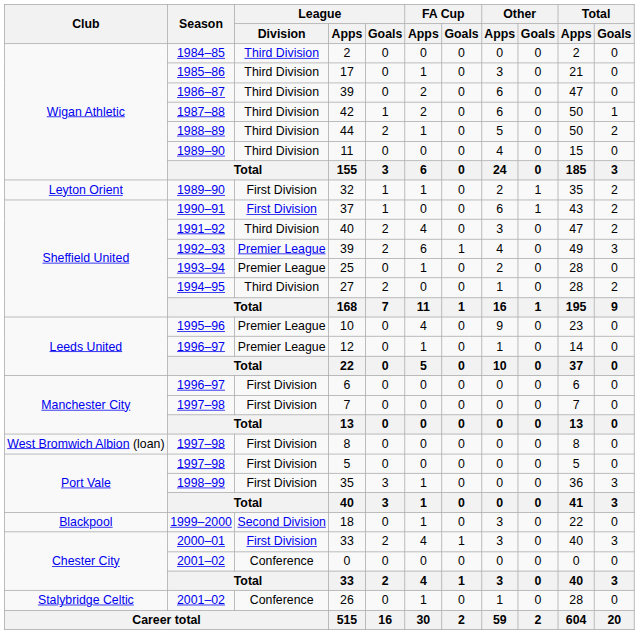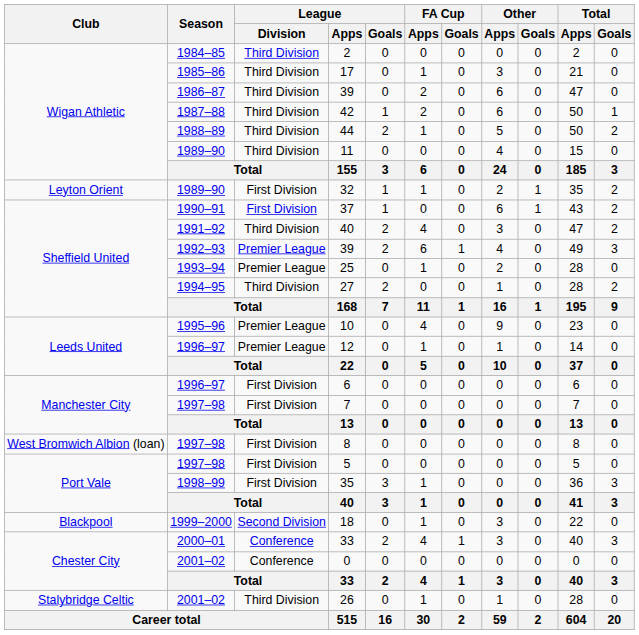 <table class="wikitable" style="text-align: center;">
 <tr>
 <th rowspan="2">Club</th>
 <th rowspan="2">Season</th>
 <th colspan="3">League</th>
 <th colspan="2">FA Cup</th>
 <th colspan="2">Other</th>
 <th colspan="2">Total</th>
 </tr>
 <tr>
 <th>Division</th>
 <th>Apps</th>
 <th>Goals</th>
 <th>Apps</th>
 <th>Goals</th>
 <th>Apps</th>
 <th>Goals</th>
 <th>Apps</th>
 <th>Goals</th>
 </tr>
 <tr>
 <td rowspan="7"><a href='#'>Wigan Athletic</a></td>
 <td><a href='#'>1984–85</a></td>
 <td><a href='#'>Third Division</a></td>
 <td>2</td>
 <td>0</td>
 <td>0</td>
 <td>0</td>
 <td>0</td>
 <td>0</td>
 <td>2</td>
 <td>0</td>
 </tr>
 <tr>
 <td><a href='#'>1985–86</a></td>
 <td>Third Division</td>
 <td>17</td>
 <td>0</td>
 <td>1</td>
 <td>0</td>
 <td>3</td>
 <td>0</td>
 <td>21</td>
 <td>0</td>
 </tr>
 <tr>
 <td><a href='#'>1986–87</a></td>
 <td>Third Division</td>
 <td>39</td>
 <td>0</td>
 <td>2</td>
 <td>0</td>
 <td>6</td>
 <td>0</td>
 <td>47</td>
 <td>0</td>
 </tr>
 <tr>
 <td><a href='#'>1987–88</a></td>
 <td>Third Division</td>
 <td>42</td>
 <td>1</td>
 <td>2</td>
 <td>0</td>
 <td>6</td>
 <td>0</td>
 <td>50</td>
 <td>1</td>
 </tr>
 <tr>
 <td><a href='#'>1988–89</a></td>
 <td>Third Division</td>
 <td>44</td>
 <td>2</td>
 <td>1</td>
 <td>0</td>
 <td>5</td>
 <td>0</td>
 <td>50</td>
 <td>2</td>
 </tr>
 <tr>
 <td><a href='#'>1989–90</a></td>
 <td>Third Division</td>
 <td>11</td>
 <td>0</td>
 <td>0</td>
 <td>0</td>
 <td>4</td>
 <td>0</td>
 <td>15</td>
 <td>0</td>
 </tr>
 <tr>
 <th colspan="2">Total</th>
 <th>155</th>
 <th>3</th>
 <th>6</th>
 <th>0</th>
 <th>24</th>
 <th>0</th>
 <th>185</th>
 <th>3</th>
 </tr>
 <tr>
 <td><a href='#'>Leyton Orient</a></td>
 <td><a href='#'>1989–90</a></td>
 <td>First Division</td>
 <td>32</td>
 <td>1</td>
 <td>1</td>
 <td>0</td>
 <td>2</td>
 <td>1</td>
 <td>35</td>
 <td>2</td>
 </tr>
 <tr>
 <td rowspan="6"><a href='#'>Sheffield United</a></td>
 <td><a href='#'>1990–91</a></td>
 <td><a href='#'>First Division</a></td>
 <td>37</td>
 <td>1</td>
 <td>0</td>
 <td>0</td>
 <td>6</td>
 <td>1</td>
 <td>43</td>
 <td>2</td>
 </tr>
 <tr>
 <td><a href='#'>1991–92</a></td>
 <td>Third Division</td>
 <td>40</td>
 <td>2</td>
 <td>4</td>
 <td>0</td>
 <td>3</td>
 <td>0</td>
 <td>47</td>
 <td>2</td>
 </tr>
 <tr>
 <td><a href='#'>1992–93</a></td>
 <td><a href='#'>Premier League</a></td>
 <td>39</td>
 <td>2</td>
 <td>6</td>
 <td>1</td>
 <td>4</td>
 <td>0</td>
 <td>49</td>
 <td>3</td>
 </tr>
 <tr>
 <td><a href='#'>1993–94</a></td>
 <td>Premier League</td>
 <td>25</td>
 <td>0</td>
 <td>1</td>
 <td>0</td>
 <td>2</td>
 <td>0</td>
 <td>28</td>
 <td>0</td>
 </tr>
 <tr>
 <td><a href='#'>1994–95</a></td>
 <td>Third Division</td>
 <td>27</td>
 <td>2</td>
 <td>0</td>
 <td>0</td>
 <td>1</td>
 <td>0</td>
 <td>28</td>
 <td>2</td>
 </tr>
 <tr>
 <th colspan="2">Total</th>
 <th>168</th>
 <th>7</th>
 <th>11</th>
 <th>1</th>
 <th>16</th>
 <th>1</th>
 <th>195</th>
 <th>9</th>
 </tr>
 <tr>
 <td rowspan="3"><a href='#'>Leeds United</a></td>
 <td><a href='#'>1995–96</a></td>
 <td>Premier League</td>
 <td>10</td>
 <td>0</td>
 <td>4</td>
 <td>0</td>
 <td>9</td>
 <td>0</td>
 <td>23</td>
 <td>0</td>
 </tr>
 <tr>
 <td><a href='#'>1996–97</a></td>
 <td>Premier League</td>
 <td>12</td>
 <td>0</td>
 <td>1</td>
 <td>0</td>
 <td>1</td>
 <td>0</td>
 <td>14</td>
 <td>0</td>
 </tr>
 <tr>
 <th colspan="2">Total</th>
 <th>22</th>
 <th>0</th>
 <th>5</th>
 <th>0</th>
 <th>10</th>
 <th>0</th>
 <th>37</th>
 <th>0</th>
 </tr>
 <tr>
 <td rowspan="3"><a href='#'>Manchester City</a></td>
 <td><a href='#'>1996–97</a></td>
 <td>First Division</td>
 <td>6</td>
 <td>0</td>
 <td>0</td>
 <td>0</td>
 <td>0</td>
 <td>0</td>
 <td>6</td>
 <td>0</td>
 </tr>
 <tr>
 <td><a href='#'>1997–98</a></td>
 <td>First Division</td>
 <td>7</td>
 <td>0</td>
 <td>0</td>
 <td>0</td>
 <td>0</td>
 <td>0</td>
 <td>7</td>
 <td>0</td>
 </tr>
 <tr>
 <th colspan="2">Total</th>
 <th>13</th>
 <th>0</th>
 <th>0</th>
 <th>0</th>
 <th>0</th>
 <th>0</th>
 <th>13</th>
 <th>0</th>
 </tr>
 <tr>
 <td><a href='#'>West Bromwich Albion</a> (loan)</td>
 <td><a href='#'>1997–98</a></td>
 <td>First Division</td>
 <td>8</td>
 <td>0</td>
 <td>0</td>
 <td>0</td>
 <td>0</td>
 <td>0</td>
 <td>8</td>
 <td>0</td>
 </tr>
 <tr>
 <td rowspan="3"><a href='#'>Port Vale</a></td>
 <td><a href='#'>1997–98</a></td>
 <td>First Division</td>
 <td>5</td>
 <td>0</td>
 <td>0</td>
 <td>0</td>
 <td>0</td>
 <td>0</td>
 <td>5</td>
 <td>0</td>
 </tr>
 <tr>
 <td><a href='#'>1998–99</a></td>
 <td>First Division</td>
 <td>35</td>
 <td>3</td>
 <td>1</td>
 <td>0</td>
 <td>0</td>
 <td>0</td>
 <td>36</td>
 <td>3</td>
 </tr>
 <tr>
 <th colspan="2">Total</th>
 <th>40</th>
 <th>3</th>
 <th>1</th>
 <th>0</th>
 <th>0</th>
 <th>0</th>
 <th>41</th>
 <th>3</th>
 </tr>
 <tr>
 <td><a href='#'>Blackpool</a></td>
 <td><a href='#'>1999–2000</a></td>
 <td><a href='#'>Second Division</a></td>
 <td>18</td>
 <td>0</td>
 <td>1</td>
 <td>0</td>
 <td>3</td>
 <td>0</td>
 <td>22</td>
 <td>0</td>
 </tr>
 <tr>
 <td rowspan="3"><a href='#'>Chester City</a></td>
 <td><a href='#'>2000–01</a></td>
-<td><a href='#'>First Division</a></td>
+<td><a href='#'>Conference</a></td>
 <td>33</td>
 <td>2</td>
 <td>4</td>
 <td>1</td>
 <td>3</td>
 <td>0</td>
 <td>40</td>
 <td>3</td>
 </tr>
 <tr>
 <td><a href='#'>2001–02</a></td>
 <td>Conference</td>
 <td>0</td>
 <td>0</td>
 <td>0</td>
 <td>0</td>
 <td>0</td>
 <td>0</td>
 <td>0</td>
 <td>0</td>
 </tr>
 <tr>
 <th colspan="2">Total</th>
 <th>33</th>
 <th>2</th>
 <th>4</th>
 <th>1</th>
 <th>3</th>
 <th>0</th>
 <th>40</th>
 <th>3</th>
 </tr>
 <tr>
 <td><a href='#'>Stalybridge Celtic</a></td>
 <td><a href='#'>2001–02</a></td>
-<td>Conference</td>
+<td>Third Division</td>
 <td>26</td>
 <td>0</td>
 <td>1</td>
 <td>0</td>
 <td>1</td>
 <td>0</td>
 <td>28</td>
 <td>0</td>
 </tr>
 <tr>
 <th colspan="3">Career total</th>
 <th>515</th>
 <th>16</th>
 <th>30</th>
 <th>2</th>
 <th>59</th>
 <th>2</th>
 <th>604</th>
 <th>20</th>
 </tr>
 </table>
